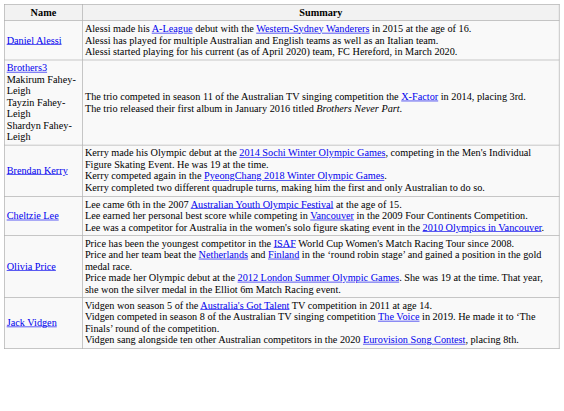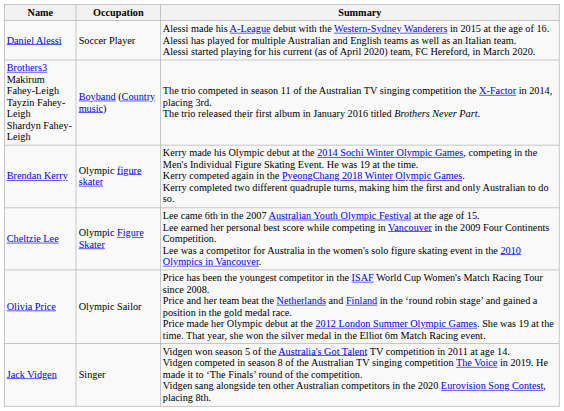 <table class="wikitable">
 <tr>
 <th>Name</th>
+<th>Occupation</th>
 <th>Summary</th>
 </tr>
 <tr>
 <td><a href='#'>Daniel Alessi</a></td>
+<td>Soccer Player</td>
 <td>Alessi made his <a href='#'>A-League</a> debut with the <a href='#'>Western-Sydney Wanderers</a> in 2015 at the age of 16.<br>Alessi has played for multiple Australian and English teams as well as an Italian team.<br>Alessi started playing for his current (as of April 2020) team, FC Hereford, in March 2020.</td>
 </tr>
 <tr>
 <td><a href='#'>Brothers3</a><br>Makirum Fahey-Leigh<br>Tayzin Fahey-Leigh<br>Shardyn Fahey-Leigh</td>
+<td><a href='#'>Boyband</a> (<a href='#'>Country music</a>)</td>
 <td>The trio competed in season 11 of the Australian TV singing competition the <a href='#'>X-Factor</a> in 2014, placing 3rd.<br>The trio released their first album in January 2016 titled <em>Brothers Never Part</em>.</td>
 </tr>
 <tr>
 <td><a href='#'>Brendan Kerry</a></td>
+<td>Olympic <a href='#'>figure skater</a></td>
 <td>Kerry made his Olympic debut at the <a href='#'>2014 Sochi Winter Olympic Games</a>, competing in the Men's Individual Figure Skating Event. He was 19 at the time.<br>Kerry competed again in the <a href='#'>PyeongChang 2018 Winter Olympic Games</a>.<br>Kerry completed two different quadruple turns, making him the first and only Australian to do so.</td>
 </tr>
 <tr>
 <td><a href='#'>Cheltzie Lee</a></td>
+<td>Olympic <a href='#'>Figure Skater</a></td>
 <td>Lee came 6th in the 2007 <a href='#'>Australian Youth Olympic Festival</a> at the age of 15.<br>Lee earned her personal best score while competing in <a href='#'>Vancouver</a> in the 2009 Four Continents Competition.<br>Lee was a competitor for Australia in the women's solo figure skating event in the <a href='#'>2010 Olympics in Vancouver</a>.</td>
 </tr>
 <tr>
 <td><a href='#'>Olivia Price</a></td>
+<td>Olympic Sailor</td>
 <td>Price has been the youngest competitor in the <a href='#'>ISAF</a> World Cup Women's Match Racing Tour since 2008.<br>Price and her team beat the <a href='#'>Netherlands</a> and <a href='#'>Finland</a> in the ‘round robin stage’ and gained a position in the gold medal race.<br>Price made her Olympic debut at the <a href='#'>2012 London Summer Olympic Games</a>. She was 19 at the time. That year, she won the silver medal in the Elliot 6m Match Racing event.</td>
 </tr>
 <tr>
 <td><a href='#'>Jack Vidgen</a></td>
+<td>Singer</td>
 <td>Vidgen won season 5 of the <a href='#'>Australia's Got Talent</a> TV competition in 2011 at age 14.<br>Vidgen competed in season 8 of the Australian TV singing competition <a href='#'>The Voice</a> in 2019. He made it to ‘The Finals’ round of the competition.<br>Vidgen sang alongside ten other Australian competitors in the 2020 <a href='#'>Eurovision Song Contest</a>, placing 8th.</td>
 </tr>
 </table>
